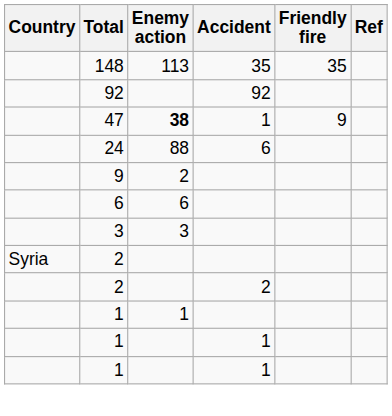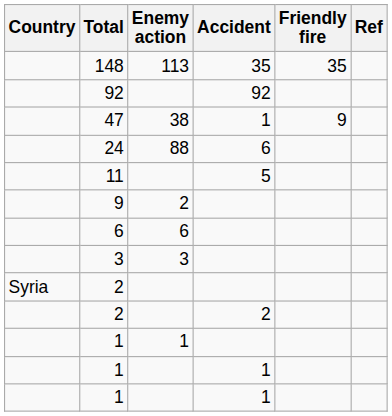 <table class="wikitable sortable floatright" style="text-align:right;">
 <tr>
 <th>Country</th>
 <th>Total</th>
 <th>Enemy<br>action</th>
 <th>Accident</th>
 <th>Friendly<br>fire</th>
 <th>Ref</th>
 </tr>
 <tr>
 <td align=left></td>
 <td>148</td>
 <td>113</td>
 <td>35</td>
 <td>35</td>
 <td></td>
 </tr>
 <tr>
 <td align=left></td>
 <td>92</td>
 <td></td>
 <td>92</td>
 <td></td>
 <td></td>
 </tr>
 <tr>
 <td align=left></td>
 <td>47</td>
-<td><strong>38</strong></td>
+<td>38</td>
 <td>1</td>
 <td>9</td>
 <td></td>
 </tr>
 <tr>
 <td align=left></td>
 <td>24</td>
 <td>88</td>
 <td>6</td>
+<td></td>
+<td></td>
+</tr>
+<tr>
+<td align=left></td>
+<td>11</td>
+<td></td>
+<td>5</td>
 <td></td>
 <td></td>
 </tr>
 <tr>
 <td align=left></td>
 <td>9</td>
 <td>2</td>
 <td></td>
 <td></td>
 <td></td>
 </tr>
 <tr>
 <td align=left></td>
 <td>6</td>
 <td>6</td>
 <td></td>
 <td></td>
 <td></td>
 </tr>
 <tr>
 <td align=left></td>
 <td>3</td>
 <td>3</td>
 <td></td>
 <td></td>
 <td></td>
 </tr>
 <tr>
 <td align=left> Syria</td>
 <td>2</td>
 <td></td>
 <td></td>
 <td></td>
 <td></td>
 </tr>
 <tr>
 <td align=left></td>
 <td>2</td>
 <td></td>
 <td>2</td>
 <td></td>
 <td></td>
 </tr>
 <tr>
 <td align=left></td>
 <td>1</td>
 <td>1</td>
 <td></td>
 <td></td>
 <td></td>
 </tr>
 <tr>
 <td align=left></td>
 <td>1</td>
 <td></td>
 <td>1</td>
 <td></td>
 <td></td>
 </tr>
 <tr>
 <td align=left></td>
 <td>1</td>
 <td></td>
 <td>1</td>
 <td></td>
 <td></td>
 </tr>
 </table>
